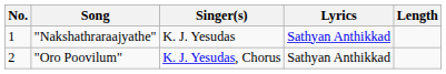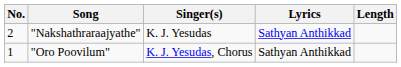 <table class="wikitable">
 <tr>
 <th>No.</th>
 <th>Song</th>
 <th>Singer(s)</th>
 <th>Lyrics</th>
 <th>Length</th>
 </tr>
 <tr>
-<td>1</td>
+<td>2</td>
 <td>"Nakshathraraajyathe"</td>
 <td>K. J. Yesudas</td>
 <td><a href='#'>Sathyan Anthikkad</a></td>
 <td></td>
 </tr>
 <tr>
-<td>2</td>
+<td>1</td>
 <td>"Oro Poovilum"</td>
 <td><a href='#'>K. J. Yesudas</a>, Chorus</td>
 <td>Sathyan Anthikkad</td>
 <td></td>
 </tr>
 </table>
